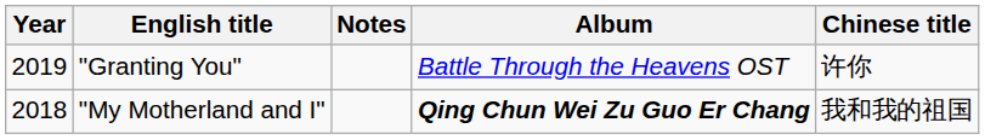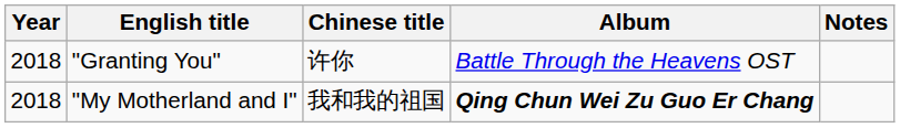 <table class="wikitable">
 <tr>
 <th>Year</th>
 <th>English title</th>
+<th>Chinese title</th>
+<th>Album</th>
 <th>Notes</th>
-<th>Album</th>
-<th>Chinese title</th>
 </tr>
 <tr>
-<td>2019</td>
+<td>2018</td>
 <td>"Granting You"</td>
+<td>许你</td>
+<td><em><a href='#'>Battle Through the Heavens</a> OST</em></td>
 <td></td>
-<td><em><a href='#'>Battle Through the Heavens</a> OST</em></td>
-<td>许你</td>
 </tr>
 <tr>
 <td>2018</td>
 <td>"My Motherland and I"</td>
+<td>我和我的祖国</td>
+<td><strong><em>Qing Chun Wei Zu Guo Er Chang</em></strong></td>
 <td></td>
-<td><strong><em>Qing Chun Wei Zu Guo Er Chang</em></strong></td>
-<td>我和我的祖国</td>
 </tr>
 </table>
